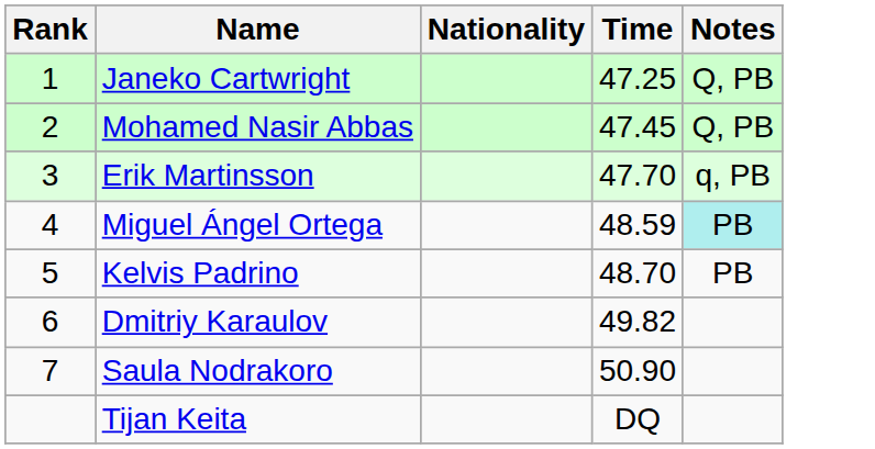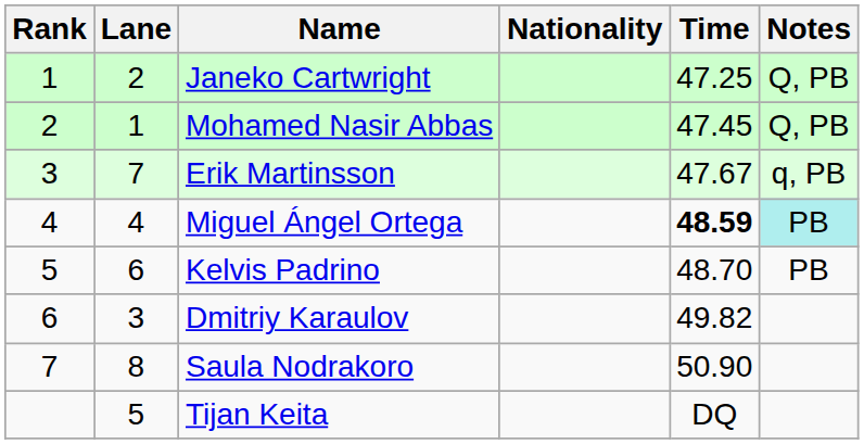 <table class="wikitable sortable" style="text-align:center">
 <tr>
 <th>Rank</th>
+<th>Lane</th>
 <th>Name</th>
 <th>Nationality</th>
 <th>Time</th>
 <th>Notes</th>
 </tr>
 <tr bgcolor=ccffcc>
 <td>1</td>
+<td>2</td>
 <td align=left><a href='#'>Janeko Cartwright</a></td>
 <td align=left></td>
 <td>47.25</td>
 <td>Q, PB</td>
 </tr>
 <tr bgcolor=ccffcc>
 <td>2</td>
+<td>1</td>
 <td align=left><a href='#'>Mohamed Nasir Abbas</a></td>
 <td align=left></td>
 <td>47.45</td>
 <td>Q, PB</td>
 </tr>
 <tr bgcolor=ddffdd>
 <td>3</td>
+<td>7</td>
 <td align=left><a href='#'>Erik Martinsson</a></td>
 <td align=left></td>
-<td>47.70</td>
+<td>47.67</td>
 <td>q, PB</td>
 </tr>
 <tr>
 <td>4</td>
+<td>4</td>
 <td align=left><a href='#'>Miguel Ángel Ortega</a></td>
 <td align=left></td>
-<td>48.59</td>
+<td><strong>48.59</strong></td>
 <td style="background: paleturquoise;">PB</td>
 </tr>
 <tr>
 <td>5</td>
+<td>6</td>
 <td align=left><a href='#'>Kelvis Padrino</a></td>
 <td align=left></td>
 <td>48.70</td>
 <td>PB</td>
 </tr>
 <tr>
 <td>6</td>
+<td>3</td>
 <td align=left><a href='#'>Dmitriy Karaulov</a></td>
 <td align=left></td>
 <td>49.82</td>
 <td></td>
 </tr>
 <tr>
 <td>7</td>
+<td>8</td>
 <td align=left><a href='#'>Saula Nodrakoro</a></td>
 <td align=left></td>
 <td>50.90</td>
 <td></td>
 </tr>
 <tr>
 <td></td>
+<td>5</td>
 <td align=left><a href='#'>Tijan Keita</a></td>
 <td align=left></td>
 <td>DQ</td>
 <td></td>
 </tr>
 </table>
